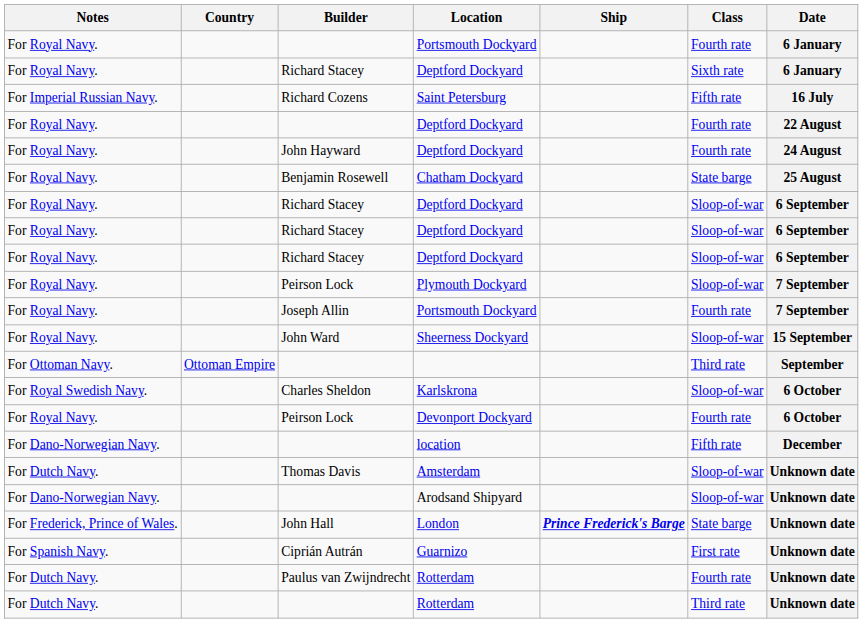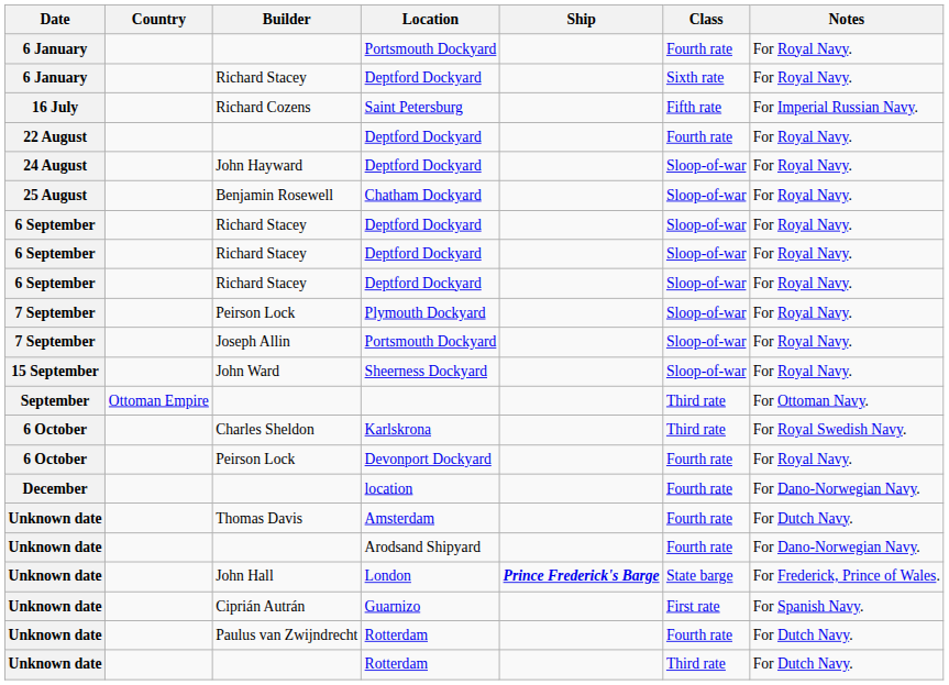 <table class="wikitable sortable" style="font-size:1.00em; line-height:1.5em;">
 <tr>
-<th>Notes</th>
+<th>Date</th>
 <th>Country</th>
 <th>Builder</th>
 <th>Location</th>
 <th>Ship</th>
 <th>Class</th>
-<th>Date</th>
+<th>Notes</th>
 </tr>
 <tr ---->
-<td>For <a href='#'>Royal Navy</a>.</td>
+<th>6 January</th>
 <td></td>
 <td></td>
 <td><a href='#'>Portsmouth Dockyard</a></td>
 <td><strong></strong></td>
 <td><a href='#'>Fourth rate</a></td>
-<th>6 January</th>
+<td>For <a href='#'>Royal Navy</a>.</td>
 </tr>
 <tr ---->
-<td>For <a href='#'>Royal Navy</a>.</td>
+<th>6 January</th>
 <td></td>
 <td>Richard Stacey</td>
 <td><a href='#'>Deptford Dockyard</a></td>
 <td><strong></strong></td>
 <td><a href='#'>Sixth rate</a></td>
-<th>6 January</th>
+<td>For <a href='#'>Royal Navy</a>.</td>
 </tr>
 <tr ---->
-<td>For <a href='#'>Imperial Russian Navy</a>.</td>
+<th>16 July</th>
 <td></td>
 <td>Richard Cozens</td>
 <td><a href='#'>Saint Petersburg</a></td>
 <td><strong></strong></td>
 <td><a href='#'>Fifth rate</a></td>
-<th>16 July</th>
+<td>For <a href='#'>Imperial Russian Navy</a>.</td>
 </tr>
 <tr ---->
-<td>For <a href='#'>Royal Navy</a>.</td>
+<th>22 August</th>
 <td></td>
 <td></td>
 <td><a href='#'>Deptford Dockyard</a></td>
 <td><strong></strong></td>
 <td><a href='#'>Fourth rate</a></td>
-<th>22 August</th>
+<td>For <a href='#'>Royal Navy</a>.</td>
 </tr>
 <tr ---->
-<td>For <a href='#'>Royal Navy</a>.</td>
+<th>24 August</th>
 <td></td>
 <td>John Hayward</td>
 <td><a href='#'>Deptford Dockyard</a></td>
 <td><strong></strong></td>
-<td><a href='#'>Fourth rate</a></td>
-<th>24 August</th>
+<td><a href='#'>Sloop-of-war</a></td>
+<td>For <a href='#'>Royal Navy</a>.</td>
 </tr>
 <tr ---->
-<td>For <a href='#'>Royal Navy</a>.</td>
+<th>25 August</th>
 <td></td>
 <td>Benjamin Rosewell</td>
 <td><a href='#'>Chatham Dockyard</a></td>
 <td><strong></strong></td>
-<td><a href='#'>State barge</a></td>
-<th>25 August</th>
+<td><a href='#'>Sloop-of-war</a></td>
+<td>For <a href='#'>Royal Navy</a>.</td>
 </tr>
 <tr ---->
-<td>For <a href='#'>Royal Navy</a>.</td>
+<th>6 September</th>
 <td></td>
 <td>Richard Stacey</td>
 <td><a href='#'>Deptford Dockyard</a></td>
 <td><strong></strong></td>
 <td><a href='#'>Sloop-of-war</a></td>
-<th>6 September</th>
+<td>For <a href='#'>Royal Navy</a>.</td>
 </tr>
 <tr ---->
-<td>For <a href='#'>Royal Navy</a>.</td>
+<th>6 September</th>
 <td></td>
 <td>Richard Stacey</td>
 <td><a href='#'>Deptford Dockyard</a></td>
 <td><strong></strong></td>
 <td><a href='#'>Sloop-of-war</a></td>
-<th>6 September</th>
+<td>For <a href='#'>Royal Navy</a>.</td>
 </tr>
 <tr ---->
-<td>For <a href='#'>Royal Navy</a>.</td>
+<th>6 September</th>
 <td></td>
 <td>Richard Stacey</td>
 <td><a href='#'>Deptford Dockyard</a></td>
 <td><strong></strong></td>
 <td><a href='#'>Sloop-of-war</a></td>
-<th>6 September</th>
+<td>For <a href='#'>Royal Navy</a>.</td>
 </tr>
 <tr ---->
-<td>For <a href='#'>Royal Navy</a>.</td>
+<th>7 September</th>
 <td></td>
 <td>Peirson Lock</td>
 <td><a href='#'>Plymouth Dockyard</a></td>
 <td><strong></strong></td>
 <td><a href='#'>Sloop-of-war</a></td>
-<th>7 September</th>
+<td>For <a href='#'>Royal Navy</a>.</td>
 </tr>
 <tr ---->
-<td>For <a href='#'>Royal Navy</a>.</td>
+<th>7 September</th>
 <td></td>
 <td>Joseph Allin</td>
 <td><a href='#'>Portsmouth Dockyard</a></td>
 <td><strong></strong></td>
-<td><a href='#'>Fourth rate</a></td>
-<th>7 September</th>
+<td><a href='#'>Sloop-of-war</a></td>
+<td>For <a href='#'>Royal Navy</a>.</td>
 </tr>
 <tr ---->
-<td>For <a href='#'>Royal Navy</a>.</td>
+<th>15 September</th>
 <td></td>
 <td>John Ward</td>
 <td><a href='#'>Sheerness Dockyard</a></td>
 <td><strong></strong></td>
 <td><a href='#'>Sloop-of-war</a></td>
-<th>15 September</th>
+<td>For <a href='#'>Royal Navy</a>.</td>
 </tr>
 <tr ---->
-<td>For <a href='#'>Ottoman Navy</a>.</td>
+<th>September</th>
 <td> <a href='#'>Ottoman Empire</a></td>
 <td></td>
 <td></td>
 <td><strong></strong></td>
 <td><a href='#'>Third rate</a></td>
-<th>September</th>
+<td>For <a href='#'>Ottoman Navy</a>.</td>
 </tr>
 <tr ---->
-<td>For <a href='#'>Royal Swedish Navy</a>.</td>
+<th>6 October</th>
 <td></td>
 <td>Charles Sheldon</td>
 <td><a href='#'>Karlskrona</a></td>
 <td><strong></strong></td>
-<td><a href='#'>Sloop-of-war</a></td>
-<th>6 October</th>
+<td><a href='#'>Third rate</a></td>
+<td>For <a href='#'>Royal Swedish Navy</a>.</td>
 </tr>
 <tr ---->
-<td>For <a href='#'>Royal Navy</a>.</td>
+<th>6 October</th>
 <td></td>
 <td>Peirson Lock</td>
 <td><a href='#'>Devonport Dockyard</a></td>
 <td><strong></strong></td>
 <td><a href='#'>Fourth rate</a></td>
-<th>6 October</th>
+<td>For <a href='#'>Royal Navy</a>.</td>
 </tr>
 <tr ---->
-<td>For <a href='#'>Dano-Norwegian Navy</a>.</td>
+<th>December</th>
 <td></td>
 <td></td>
 <td><a href='#'>location</a></td>
 <td><strong></strong></td>
-<td><a href='#'>Fifth rate</a></td>
-<th>December</th>
+<td><a href='#'>Fourth rate</a></td>
+<td>For <a href='#'>Dano-Norwegian Navy</a>.</td>
 </tr>
 <tr ---->
-<td>For <a href='#'>Dutch Navy</a>.</td>
+<th>Unknown date</th>
 <td></td>
 <td>Thomas Davis</td>
 <td><a href='#'>Amsterdam</a></td>
 <td><strong></strong></td>
-<td><a href='#'>Sloop-of-war</a></td>
-<th>Unknown date</th>
+<td><a href='#'>Fourth rate</a></td>
+<td>For <a href='#'>Dutch Navy</a>.</td>
 </tr>
 <tr ---->
-<td>For <a href='#'>Dano-Norwegian Navy</a>.</td>
+<th>Unknown date</th>
 <td></td>
 <td></td>
 <td>Arodsand Shipyard</td>
 <td><strong></strong></td>
-<td><a href='#'>Sloop-of-war</a></td>
-<th>Unknown date</th>
+<td><a href='#'>Fourth rate</a></td>
+<td>For <a href='#'>Dano-Norwegian Navy</a>.</td>
 </tr>
 <tr ---->
-<td>For <a href='#'>Frederick, Prince of Wales</a>.</td>
+<th>Unknown date</th>
 <td></td>
 <td>John Hall</td>
 <td><a href='#'>London</a></td>
 <td><strong><em><a href='#'>Prince Frederick's Barge</a></em></strong></td>
 <td><a href='#'>State barge</a></td>
-<th>Unknown date</th>
+<td>For <a href='#'>Frederick, Prince of Wales</a>.</td>
 </tr>
 <tr ---->
-<td>For <a href='#'>Spanish Navy</a>.</td>
+<th>Unknown date</th>
 <td></td>
 <td>Ciprián Autrán</td>
 <td><a href='#'>Guarnizo</a></td>
 <td><strong></strong></td>
 <td><a href='#'>First rate</a></td>
-<th>Unknown date</th>
+<td>For <a href='#'>Spanish Navy</a>.</td>
 </tr>
 <tr ---->
-<td>For <a href='#'>Dutch Navy</a>.</td>
+<th>Unknown date</th>
 <td></td>
 <td>Paulus van Zwijndrecht</td>
 <td><a href='#'>Rotterdam</a></td>
 <td><strong></strong></td>
 <td><a href='#'>Fourth rate</a></td>
-<th>Unknown date</th>
+<td>For <a href='#'>Dutch Navy</a>.</td>
 </tr>
 <tr ---->
-<td>For <a href='#'>Dutch Navy</a>.</td>
+<th>Unknown date</th>
 <td></td>
 <td></td>
 <td><a href='#'>Rotterdam</a></td>
 <td><strong></strong></td>
 <td><a href='#'>Third rate</a></td>
-<th>Unknown date</th>
+<td>For <a href='#'>Dutch Navy</a>.</td>
 </tr>
 </table>
